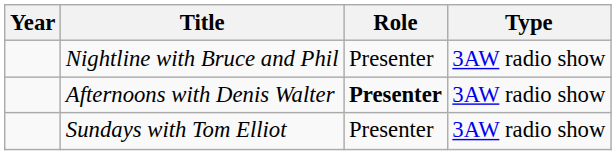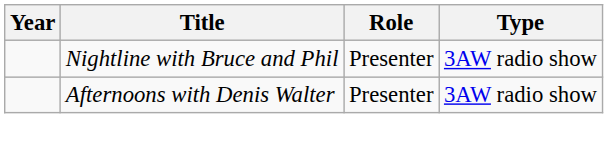 <table class="wikitable">
 <tr>
 <th>Year</th>
 <th>Title</th>
 <th>Role</th>
 <th>Type</th>
 </tr>
 <tr>
 <td></td>
 <td><em>Nightline with Bruce and Phil</em></td>
 <td>Presenter</td>
 <td><a href='#'>3AW</a> radio show</td>
 </tr>
 <tr>
 <td></td>
 <td><em>Afternoons with Denis Walter</em></td>
-<td><strong>Presenter</strong></td>
-<td><a href='#'>3AW</a> radio show</td>
-</tr>
-<tr>
-<td></td>
-<td><em>Sundays with Tom Elliot</em></td>
 <td>Presenter</td>
 <td><a href='#'>3AW</a> radio show</td>
 </tr>
 </table>
